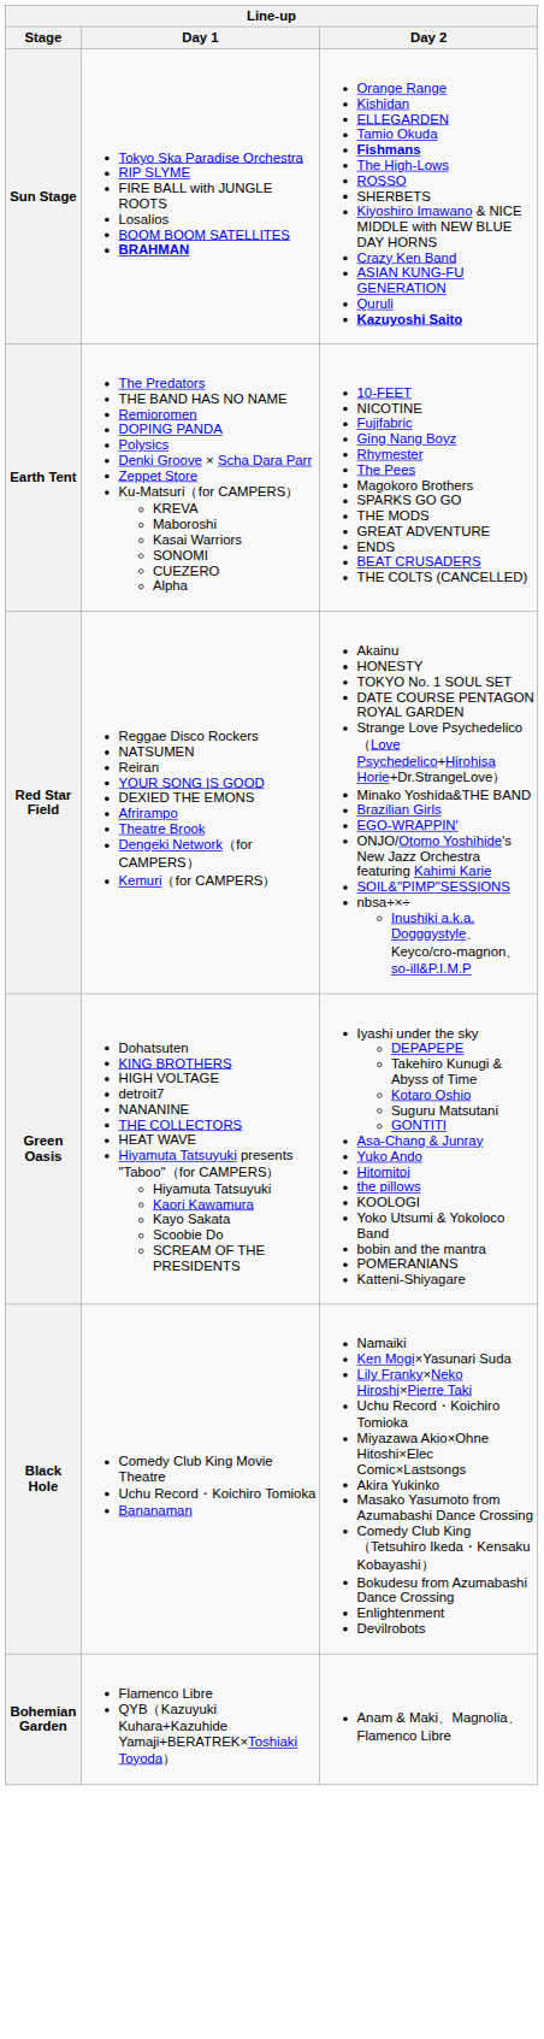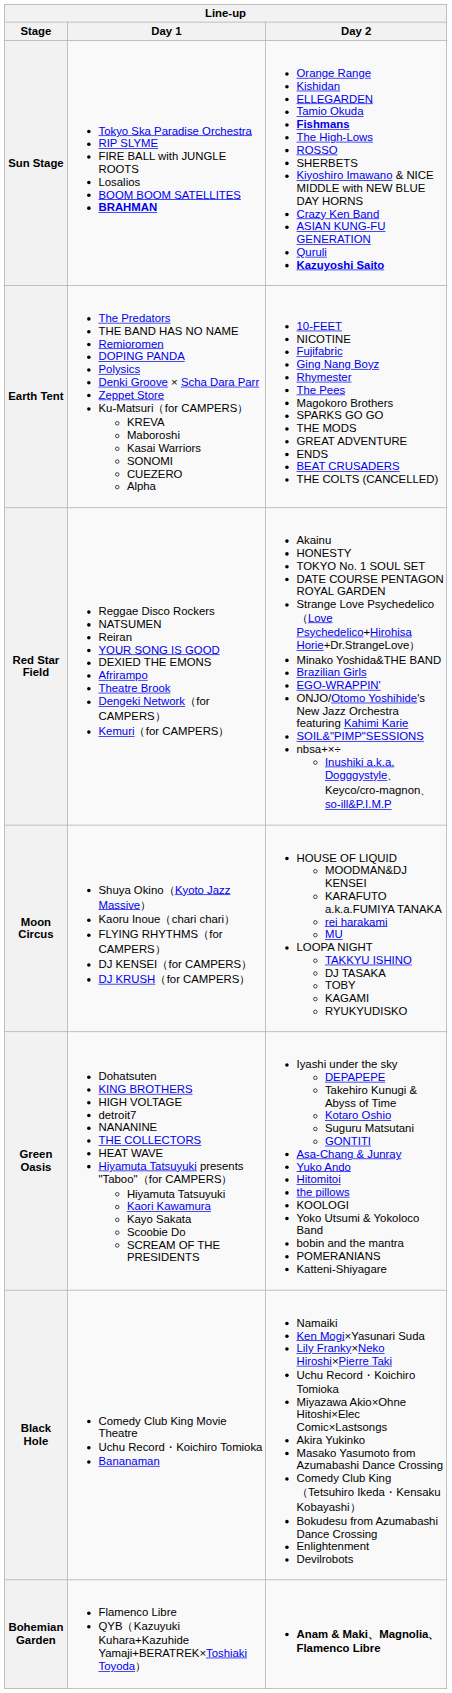 <table class="wikitable collapsible collapsed" style="clear:none; margin:0 auto; padding:0 auto;width:100%">
 <tr>
 <th colspan="3">Line-up</th>
 </tr>
 <tr>
 <th>Stage</th>
 <th>Day 1</th>
 <th>Day 2</th>
 </tr>
 <tr>
 <th>Sun Stage</th>
 <td><br><ul><li><a href='#'>Tokyo Ska Paradise Orchestra</a></li><li><a href='#'>RIP SLYME</a></li><li>FIRE BALL with JUNGLE ROOTS</li><li>Losalios</li><li><a href='#'>BOOM BOOM SATELLITES</a></li><li><strong><a href='#'>BRAHMAN</a></strong></li></ul></td>
 <td><br><ul><li><a href='#'>Orange Range</a></li><li><a href='#'>Kishidan</a></li><li><a href='#'>ELLEGARDEN</a></li><li><a href='#'>Tamio Okuda</a></li><li><strong><a href='#'>Fishmans</a></strong></li><li><a href='#'>The High-Lows</a></li><li><a href='#'>ROSSO</a></li><li>SHERBETS</li><li><a href='#'>Kiyoshiro Imawano</a> & NICE MIDDLE with NEW BLUE DAY HORNS</li><li><a href='#'>Crazy Ken Band</a></li><li><a href='#'>ASIAN KUNG-FU GENERATION</a></li><li><a href='#'>Quruli</a></li><li><strong><a href='#'>Kazuyoshi Saito</a></strong></li></ul></td>
 </tr>
 <tr>
 <th>Earth Tent</th>
 <td><br><ul><li><a href='#'>The Predators</a></li><li>THE BAND HAS NO NAME</li><li><a href='#'>Remioromen</a></li><li><a href='#'>DOPING PANDA</a></li><li><a href='#'>Polysics</a></li><li><a href='#'>Denki Groove</a> × <a href='#'>Scha Dara Parr</a></li><li><a href='#'>Zeppet Store</a></li><li>Ku-Matsuri（for CAMPERS）<ul><li>KREVA</li><li>Maboroshi</li><li>Kasai Warriors</li><li>SONOMI</li><li>CUEZERO</li><li>Alpha</li></ul></li></ul></td>
 <td><br><ul><li><a href='#'>10-FEET</a></li><li>NICOTINE</li><li><a href='#'>Fujifabric</a></li><li><a href='#'>Ging Nang Boyz</a></li><li><a href='#'>Rhymester</a></li><li><a href='#'>The Pees</a></li><li>Magokoro Brothers</li><li>SPARKS GO GO</li><li>THE MODS</li><li>GREAT ADVENTURE</li><li>ENDS</li><li><a href='#'>BEAT CRUSADERS</a></li><li>THE COLTS (CANCELLED)</li></ul></td>
 </tr>
 <tr>
 <th>Red Star Field</th>
 <td><br><ul><li>Reggae Disco Rockers</li><li>NATSUMEN</li><li>Reiran</li><li><a href='#'>YOUR SONG IS GOOD</a></li><li>DEXIED THE EMONS</li><li><a href='#'>Afrirampo</a></li><li><a href='#'>Theatre Brook</a></li><li><a href='#'>Dengeki Network</a>（for CAMPERS）</li><li><a href='#'>Kemuri</a>（for CAMPERS）</li></ul></td>
 <td><br><ul><li>Akainu</li><li>HONESTY</li><li>TOKYO No. 1 SOUL SET</li><li>DATE COURSE PENTAGON ROYAL GARDEN</li><li>Strange Love Psychedelico（<a href='#'>Love Psychedelico</a>+<a href='#'>Hirohisa Horie</a>+Dr.StrangeLove）</li><li>Minako Yoshida&THE BAND</li><li><a href='#'>Brazilian Girls</a></li><li><a href='#'>EGO-WRAPPIN'</a></li><li>ONJO/<a href='#'>Otomo Yoshihide</a>'s New Jazz Orchestra featuring <a href='#'>Kahimi Karie</a></li><li><a href='#'>SOIL&"PIMP"SESSIONS</a></li><li>nbsa+×÷<ul><li><a href='#'>Inushiki a.k.a. Dogggystyle</a>、Keyco/cro-magnon、<a href='#'>so-ill&P.I.M.P</a></li></ul></li></ul></td>
 </tr>
 <tr>
+<th>Moon Circus</th>
+<td><br><ul><li>Shuya Okino（<a href='#'>Kyoto Jazz Massive</a>）</li><li>Kaoru Inoue（chari chari）</li><li>FLYING RHYTHMS（for CAMPERS）</li><li>DJ KENSEI（for CAMPERS）</li><li><a href='#'>DJ KRUSH</a>（for CAMPERS）</li></ul></td>
+<td><br><ul><li>HOUSE OF LIQUID<ul><li>MOODMAN&DJ KENSEI</li><li>KARAFUTO a.k.a.FUMIYA TANAKA</li><li><a href='#'>rei harakami</a></li><li><a href='#'>MU</a></li></ul></li><li>LOOPA NIGHT<ul><li><a href='#'>TAKKYU ISHINO</a></li><li>DJ TASAKA</li><li>TOBY</li><li>KAGAMI</li><li>RYUKYUDISKO</li></ul></li></ul></td>
+</tr>
+<tr>
 <th>Green Oasis</th>
 <td><br><ul><li>Dohatsuten</li><li><a href='#'>KING BROTHERS</a></li><li>HIGH VOLTAGE</li><li>detroit7</li><li>NANANINE</li><li><a href='#'>THE COLLECTORS</a></li><li>HEAT WAVE</li><li><a href='#'>Hiyamuta Tatsuyuki</a> presents "Taboo"（for CAMPERS）<ul><li>Hiyamuta Tatsuyuki</li><li><a href='#'>Kaori Kawamura</a></li><li>Kayo Sakata</li><li>Scoobie Do</li><li>SCREAM OF THE PRESIDENTS</li></ul></li></ul></td>
 <td><br><ul><li>Iyashi under the sky<ul><li><a href='#'>DEPAPEPE</a></li><li>Takehiro Kunugi & Abyss of Time</li><li><a href='#'>Kotaro Oshio</a></li><li>Suguru Matsutani</li><li><a href='#'>GONTITI</a></li></ul></li><li><a href='#'>Asa-Chang & Junray</a></li><li><a href='#'>Yuko Ando</a></li><li><a href='#'>Hitomitoi</a></li><li><a href='#'>the pillows</a></li><li>KOOLOGI</li><li>Yoko Utsumi & Yokoloco Band</li><li>bobin and the mantra</li><li>POMERANIANS</li><li>Katteni-Shiyagare</li></ul></td>
 </tr>
 <tr>
 <th>Black Hole</th>
 <td><br><ul><li>Comedy Club King Movie Theatre</li><li>Uchu Record・Koichiro Tomioka</li><li><a href='#'>Bananaman</a></li></ul></td>
 <td><br><ul><li>Namaiki</li><li><a href='#'>Ken Mogi</a>×Yasunari Suda</li><li><a href='#'>Lily Franky</a>×<a href='#'>Neko Hiroshi</a>×<a href='#'>Pierre Taki</a></li><li>Uchu Record・Koichiro Tomioka</li><li>Miyazawa Akio×Ohne Hitoshi×Elec Comic×Lastsongs</li><li>Akira Yukinko</li><li>Masako Yasumoto from Azumabashi Dance Crossing</li><li>Comedy Club King（Tetsuhiro Ikeda・Kensaku Kobayashi）</li><li>Bokudesu from Azumabashi Dance Crossing</li><li>Enlightenment</li><li>Devilrobots</li></ul></td>
 </tr>
 <tr>
 <th>Bohemian Garden</th>
 <td><br><ul><li>Flamenco Libre</li><li>QYB（Kazuyuki Kuhara+Kazuhide Yamaji+BERATREK×<a href='#'>Toshiaki Toyoda</a>）</li></ul></td>
-<td><br><ul><li>Anam & Maki、Magnolia、Flamenco Libre</li></ul></td>
+<td><strong><br><ul><li>Anam & Maki、Magnolia、Flamenco Libre</li></ul></strong></td>
 </tr>
 </table>
